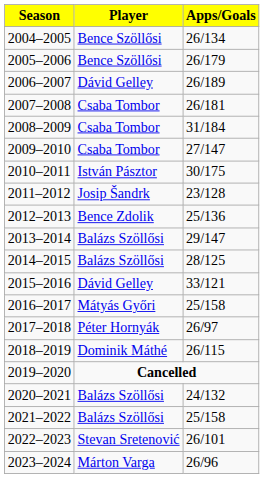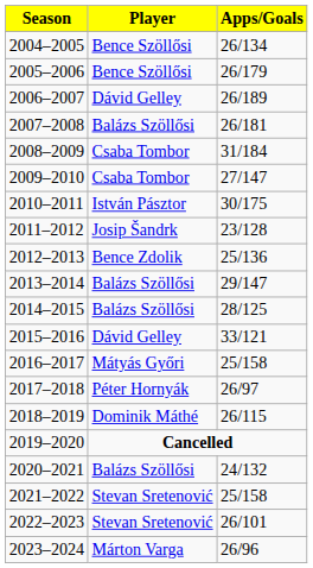 <table class="wikitable">
 <tr>
 <th style="color:black; background:yellow">Season</th>
 <th style="color:black; background:yellow">Player</th>
 <th style="color:black; background:yellow">Apps/Goals</th>
 </tr>
 <tr>
 <td>2004–2005</td>
 <td> <a href='#'>Bence Szöllősi</a></td>
 <td>26/134</td>
 </tr>
 <tr>
 <td>2005–2006</td>
 <td> <a href='#'>Bence Szöllősi</a></td>
 <td>26/179</td>
 </tr>
 <tr>
 <td>2006–2007</td>
 <td> <a href='#'>Dávid Gelley</a></td>
 <td>26/189</td>
 </tr>
 <tr>
 <td>2007–2008</td>
-<td> <a href='#'>Csaba Tombor</a></td>
+<td> <a href='#'>Balázs Szöllősi</a></td>
 <td>26/181</td>
 </tr>
 <tr>
 <td>2008–2009</td>
 <td> <a href='#'>Csaba Tombor</a></td>
 <td>31/184</td>
 </tr>
 <tr>
 <td>2009–2010</td>
 <td> <a href='#'>Csaba Tombor</a></td>
 <td>27/147</td>
 </tr>
 <tr>
 <td>2010–2011</td>
 <td> <a href='#'>István Pásztor</a></td>
 <td>30/175</td>
 </tr>
 <tr>
 <td>2011–2012</td>
 <td> <a href='#'>Josip Šandrk</a></td>
 <td>23/128</td>
 </tr>
 <tr>
 <td>2012–2013</td>
 <td> <a href='#'>Bence Zdolik</a></td>
 <td>25/136</td>
 </tr>
 <tr>
 <td>2013–2014</td>
 <td> <a href='#'>Balázs Szöllősi</a></td>
 <td>29/147</td>
 </tr>
 <tr>
 <td>2014–2015</td>
 <td> <a href='#'>Balázs Szöllősi</a></td>
 <td>28/125</td>
 </tr>
 <tr>
 <td>2015–2016</td>
 <td> <a href='#'>Dávid Gelley</a></td>
 <td>33/121</td>
 </tr>
 <tr>
 <td>2016–2017</td>
 <td> <a href='#'>Mátyás Győri</a></td>
 <td>25/158</td>
 </tr>
 <tr>
 <td>2017–2018</td>
 <td> <a href='#'>Péter Hornyák</a></td>
 <td>26/97</td>
 </tr>
 <tr>
 <td>2018–2019</td>
 <td> <a href='#'>Dominik Máthé</a></td>
 <td>26/115</td>
 </tr>
 <tr>
 <td>2019–2020</td>
 <td colspan=2 align=center><strong>Cancelled</strong></td>
 </tr>
 <tr>
 <td>2020–2021</td>
 <td> <a href='#'>Balázs Szöllősi</a></td>
 <td>24/132</td>
 </tr>
 <tr>
 <td>2021–2022</td>
-<td> <a href='#'>Balázs Szöllősi</a></td>
+<td> <a href='#'>Stevan Sretenović</a></td>
 <td>25/158</td>
 </tr>
 <tr>
 <td>2022–2023</td>
 <td> <a href='#'>Stevan Sretenović</a></td>
 <td>26/101</td>
 </tr>
 <tr>
 <td>2023–2024</td>
 <td> <a href='#'>Márton Varga</a></td>
 <td>26/96</td>
 </tr>
 </table>
